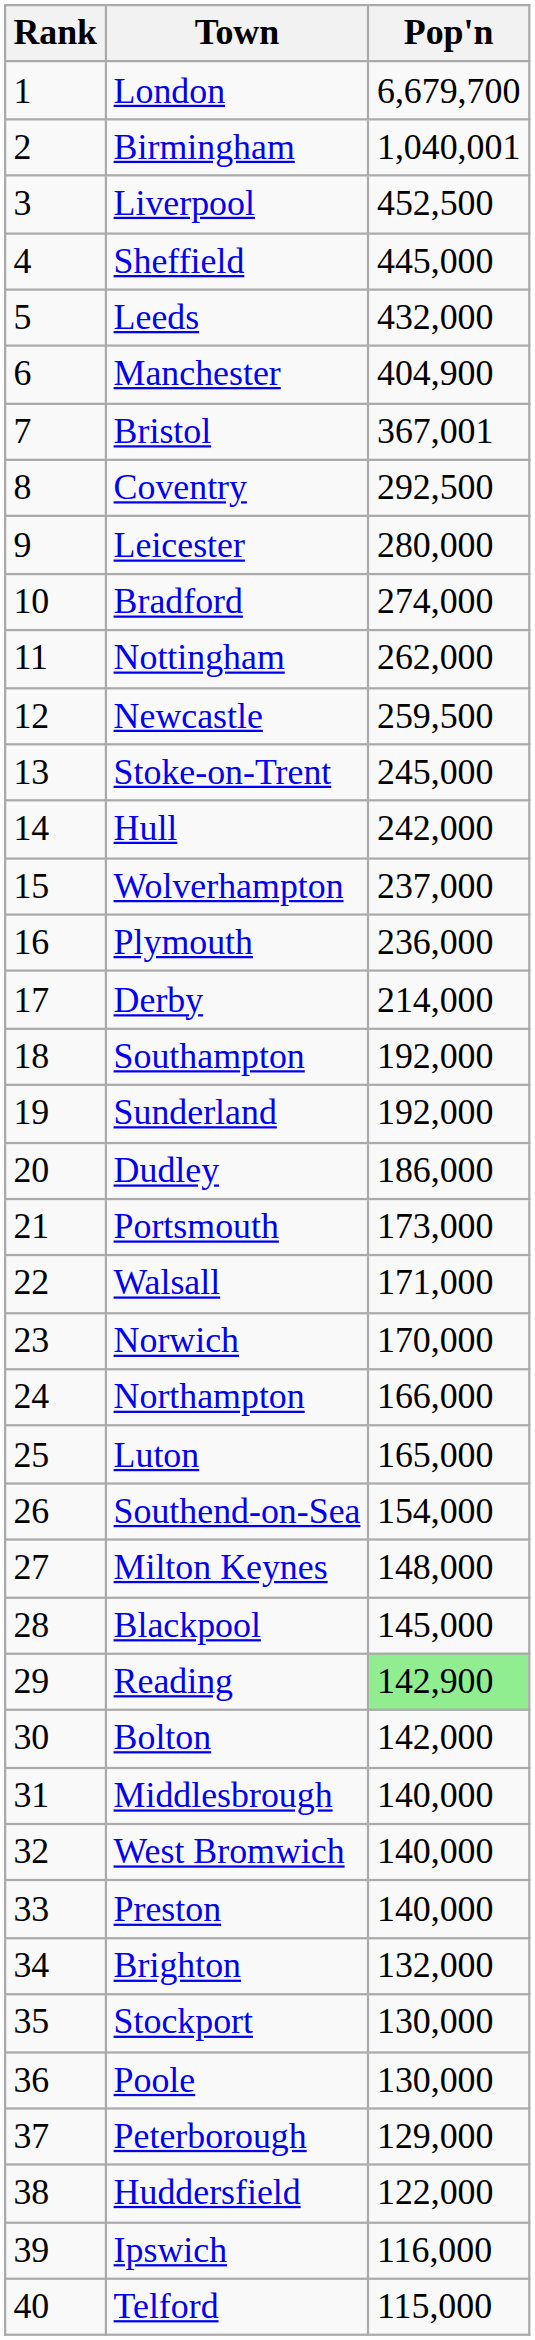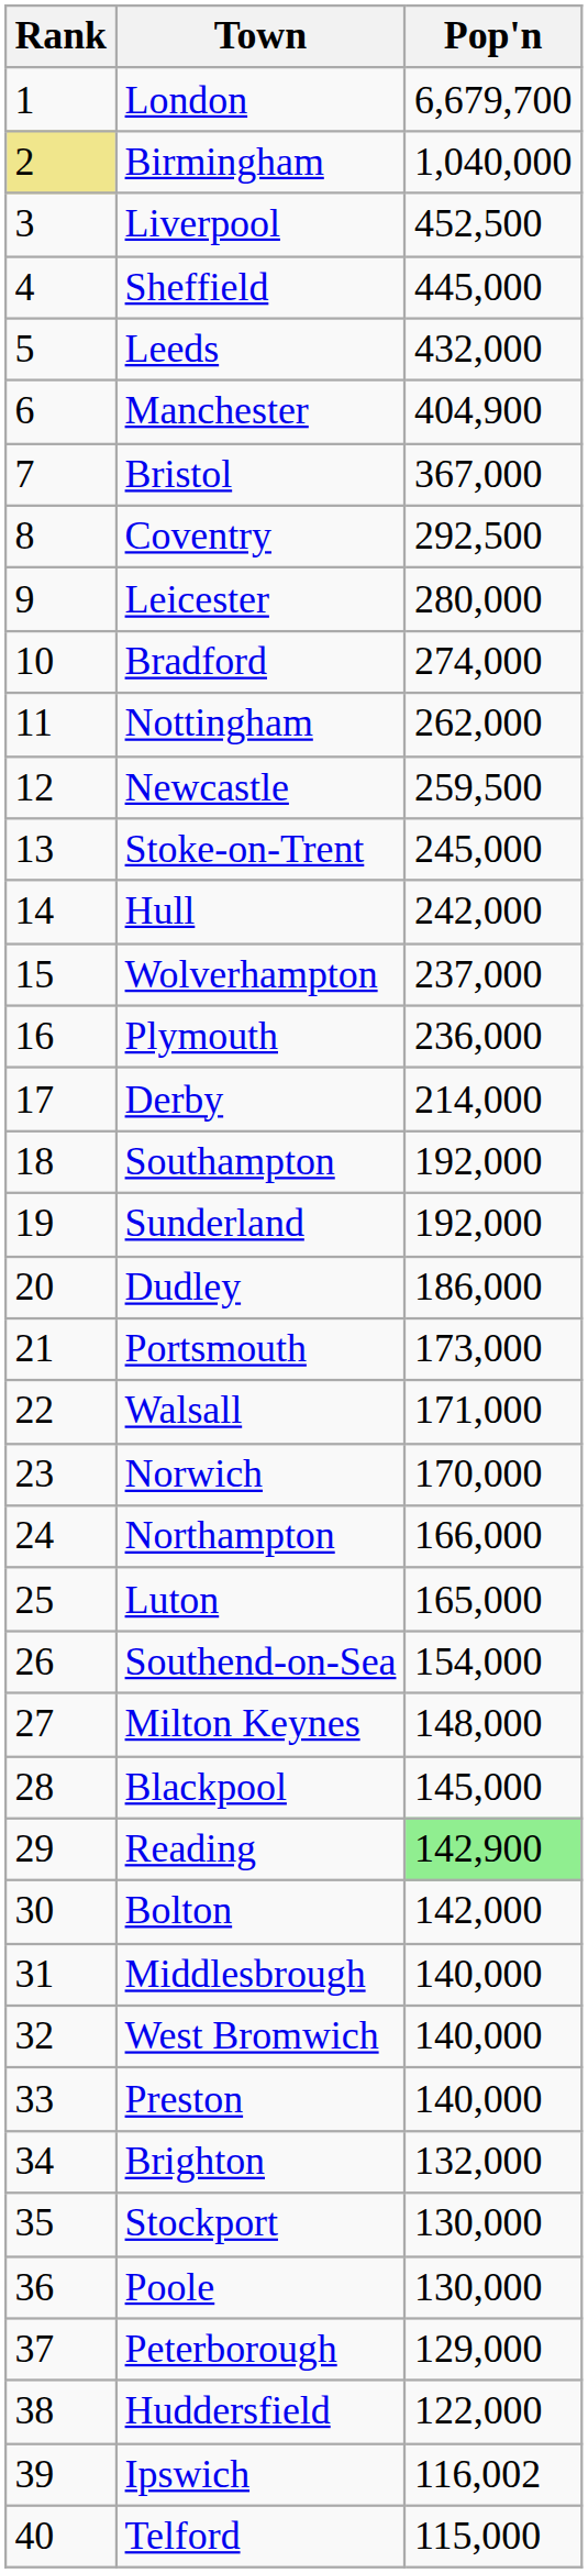 <table class="sortable wikitable vatop" style=" margin-right:2em;">
 <tr>
 <th>Rank</th>
 <th>Town</th>
 <th>Pop'n</th>
 </tr>
 <tr>
 <td>1</td>
 <td><a href='#'>London</a></td>
 <td>6,679,700</td>
 </tr>
 <tr>
-<td>2</td>
+<td style="background: khaki;">2</td>
 <td><a href='#'>Birmingham</a></td>
-<td>1,040,001</td>
+<td>1,040,000</td>
 </tr>
 <tr>
 <td>3</td>
 <td><a href='#'>Liverpool</a></td>
 <td>452,500</td>
 </tr>
 <tr>
 <td>4</td>
 <td><a href='#'>Sheffield</a></td>
 <td>445,000</td>
 </tr>
 <tr>
 <td>5</td>
 <td><a href='#'>Leeds</a></td>
 <td>432,000</td>
 </tr>
 <tr>
 <td>6</td>
 <td><a href='#'>Manchester</a></td>
 <td>404,900</td>
 </tr>
 <tr>
 <td>7</td>
 <td><a href='#'>Bristol</a></td>
-<td>367,001</td>
+<td>367,000</td>
 </tr>
 <tr>
 <td>8</td>
 <td><a href='#'>Coventry</a></td>
 <td>292,500</td>
 </tr>
 <tr>
 <td>9</td>
 <td><a href='#'>Leicester</a></td>
 <td>280,000</td>
 </tr>
 <tr>
 <td>10</td>
 <td><a href='#'>Bradford</a></td>
 <td>274,000</td>
 </tr>
 <tr>
 <td>11</td>
 <td><a href='#'>Nottingham</a></td>
 <td>262,000</td>
 </tr>
 <tr>
 <td>12</td>
 <td><a href='#'>Newcastle</a></td>
 <td>259,500</td>
 </tr>
 <tr>
 <td>13</td>
 <td><a href='#'>Stoke-on-Trent</a></td>
 <td>245,000</td>
 </tr>
 <tr>
 <td>14</td>
 <td><a href='#'>Hull</a></td>
 <td>242,000</td>
 </tr>
 <tr>
 <td>15</td>
 <td><a href='#'>Wolverhampton</a></td>
 <td>237,000</td>
 </tr>
 <tr>
 <td>16</td>
 <td><a href='#'>Plymouth</a></td>
 <td>236,000</td>
 </tr>
 <tr>
 <td>17</td>
 <td><a href='#'>Derby</a></td>
 <td>214,000</td>
 </tr>
 <tr>
 <td>18</td>
 <td><a href='#'>Southampton</a></td>
 <td>192,000</td>
 </tr>
 <tr>
 <td>19</td>
 <td><a href='#'>Sunderland</a></td>
 <td>192,000</td>
 </tr>
 <tr>
 <td>20</td>
 <td><a href='#'>Dudley</a></td>
 <td>186,000</td>
 </tr>
 <tr>
 <td>21</td>
 <td><a href='#'>Portsmouth</a></td>
 <td>173,000</td>
 </tr>
 <tr>
 <td>22</td>
 <td><a href='#'>Walsall</a></td>
 <td>171,000</td>
 </tr>
 <tr>
 <td>23</td>
 <td><a href='#'>Norwich</a></td>
 <td>170,000</td>
 </tr>
 <tr>
 <td>24</td>
 <td><a href='#'>Northampton</a></td>
 <td>166,000</td>
 </tr>
 <tr>
 <td>25</td>
 <td><a href='#'>Luton</a></td>
 <td>165,000</td>
 </tr>
 <tr>
 <td>26</td>
 <td><a href='#'>Southend-on-Sea</a></td>
 <td>154,000</td>
 </tr>
 <tr>
 <td>27</td>
 <td><a href='#'>Milton Keynes</a></td>
 <td>148,000</td>
 </tr>
 <tr>
 <td>28</td>
 <td><a href='#'>Blackpool</a></td>
 <td>145,000</td>
 </tr>
 <tr>
 <td>29</td>
 <td><a href='#'>Reading</a></td>
 <td style="background: lightgreen;">142,900</td>
 </tr>
 <tr>
 <td>30</td>
 <td><a href='#'>Bolton</a></td>
 <td>142,000</td>
 </tr>
 <tr>
 <td>31</td>
 <td><a href='#'>Middlesbrough</a></td>
 <td>140,000</td>
 </tr>
 <tr>
 <td>32</td>
 <td><a href='#'>West Bromwich</a></td>
 <td>140,000</td>
 </tr>
 <tr>
 <td>33</td>
 <td><a href='#'>Preston</a></td>
 <td>140,000</td>
 </tr>
 <tr>
 <td>34</td>
 <td><a href='#'>Brighton</a></td>
 <td>132,000</td>
 </tr>
 <tr>
 <td>35</td>
 <td><a href='#'>Stockport</a></td>
 <td>130,000</td>
 </tr>
 <tr>
 <td>36</td>
 <td><a href='#'>Poole</a></td>
 <td>130,000</td>
 </tr>
 <tr>
 <td>37</td>
 <td><a href='#'>Peterborough</a></td>
 <td>129,000</td>
 </tr>
 <tr>
 <td>38</td>
 <td><a href='#'>Huddersfield</a></td>
 <td>122,000</td>
 </tr>
 <tr>
 <td>39</td>
 <td><a href='#'>Ipswich</a></td>
-<td>116,000</td>
+<td>116,002</td>
 </tr>
 <tr>
 <td>40</td>
 <td><a href='#'>Telford</a></td>
 <td>115,000</td>
 </tr>
 </table>
